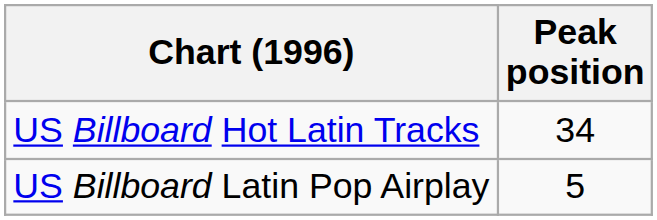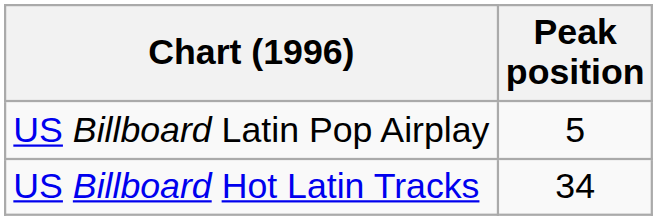 <table class="wikitable">
 <tr>
 <th align="left">Chart (1996)</th>
 <th align="left">Peak<br>position</th>
 </tr>
 <tr>
+<td align="left"><a href='#'>US</a> <em>Billboard</em> Latin Pop Airplay </td>
+<td align="center">5</td>
+</tr>
+<tr>
 <td align="left"><a href='#'>US</a> <a href='#'><em>Billboard</em></a> <a href='#'>Hot Latin Tracks</a></td>
 <td align="center">34</td>
 </tr>
-<tr>
-<td align="left"><a href='#'>US</a> <em>Billboard</em> Latin Pop Airplay </td>
-<td align="center">5</td>
-</tr>
 </table>
